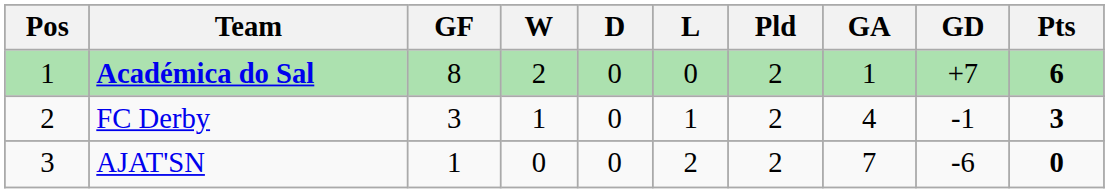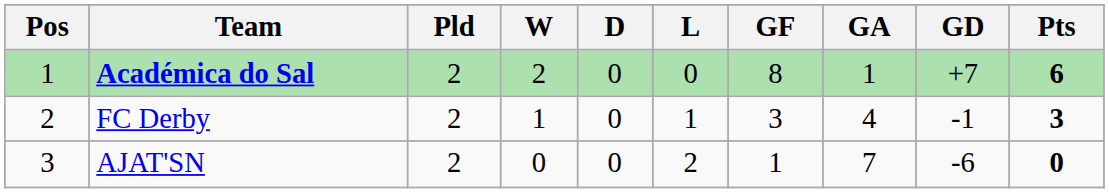 <table class="wikitable" style="text-align: center;">
 <tr>
 <th style="width: 40px;">Pos</th>
 <th style="width: 170px;">Team</th>
-<th style="width: 45px;">GF</th>
+<th style="width: 45px;">Pld</th>
 <th style="width: 35px;">W</th>
 <th style="width: 35px;">D</th>
 <th style="width: 35px;">L</th>
-<th style="width: 45px;">Pld</th>
+<th style="width: 45px;">GF</th>
 <th style="width: 45px;">GA</th>
 <th style="width: 45px;">GD</th>
 <th style="width: 45px;">Pts</th>
 </tr>
 <tr style="background:#ACE1AF;">
 <td>1</td>
 <td style="text-align: left;"><strong><a href='#'>Académica do Sal</a></strong></td>
-<td>8</td>
+<td>2</td>
 <td>2</td>
 <td>0</td>
 <td>0</td>
-<td>2</td>
+<td>8</td>
 <td>1</td>
 <td>+7</td>
 <td><strong>6</strong></td>
 </tr>
 <tr>
 <td>2</td>
 <td style="text-align: left;"><a href='#'>FC Derby</a></td>
-<td>3</td>
+<td>2</td>
 <td>1</td>
 <td>0</td>
 <td>1</td>
-<td>2</td>
+<td>3</td>
 <td>4</td>
 <td>-1</td>
 <td><strong>3</strong></td>
 </tr>
 <tr>
 <td>3</td>
 <td style="text-align: left;"><a href='#'>AJAT'SN</a></td>
-<td>1</td>
+<td>2</td>
 <td>0</td>
 <td>0</td>
 <td>2</td>
-<td>2</td>
+<td>1</td>
 <td>7</td>
 <td>-6</td>
 <td><strong>0</strong></td>
 </tr>
 </table>
